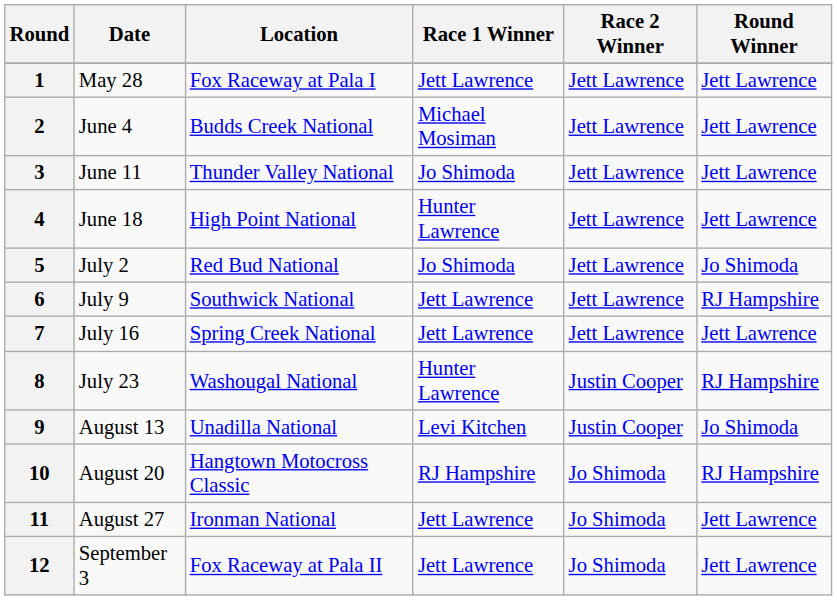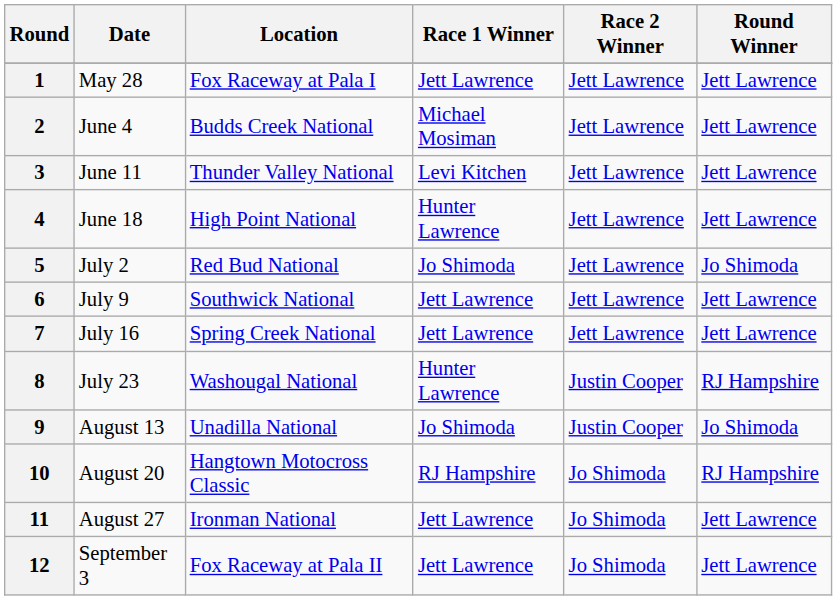 <table class="wikitable" style="font-size: 95%;">
 <tr>
 <th align=center>Round</th>
 <th align=center>Date</th>
 <th align=center>Location</th>
 <th align=center>Race 1 Winner</th>
 <th align=center>Race 2 Winner</th>
 <th align=center>Round Winner</th>
 </tr>
 <tr>
 </tr>
 <tr>
 <th>1</th>
 <td>May 28</td>
 <td> <a href='#'>Fox Raceway at Pala I</a></td>
 <td> <a href='#'>Jett Lawrence</a></td>
 <td> <a href='#'>Jett Lawrence</a></td>
 <td> <a href='#'>Jett Lawrence</a></td>
 </tr>
 <tr>
 <th>2</th>
 <td>June 4</td>
 <td> <a href='#'>Budds Creek National</a></td>
 <td> <a href='#'>Michael Mosiman</a></td>
 <td> <a href='#'>Jett Lawrence</a></td>
 <td> <a href='#'>Jett Lawrence</a></td>
 </tr>
 <tr>
 <th>3</th>
 <td>June 11</td>
 <td> <a href='#'>Thunder Valley National</a></td>
-<td> <a href='#'>Jo Shimoda</a></td>
+<td> <a href='#'>Levi Kitchen</a></td>
 <td> <a href='#'>Jett Lawrence</a></td>
 <td> <a href='#'>Jett Lawrence</a></td>
 </tr>
 <tr>
 <th>4</th>
 <td>June 18</td>
 <td> <a href='#'>High Point National</a></td>
 <td> <a href='#'>Hunter Lawrence</a></td>
 <td> <a href='#'>Jett Lawrence</a></td>
 <td> <a href='#'>Jett Lawrence</a></td>
 </tr>
 <tr>
 <th>5</th>
 <td>July 2</td>
 <td> <a href='#'>Red Bud National</a></td>
 <td> <a href='#'>Jo Shimoda</a></td>
 <td> <a href='#'>Jett Lawrence</a></td>
 <td> <a href='#'>Jo Shimoda</a></td>
 </tr>
 <tr>
 <th>6</th>
 <td>July 9</td>
 <td> <a href='#'>Southwick National</a></td>
 <td> <a href='#'>Jett Lawrence</a></td>
 <td> <a href='#'>Jett Lawrence</a></td>
-<td> <a href='#'>RJ Hampshire</a></td>
+<td> <a href='#'>Jett Lawrence</a></td>
 </tr>
 <tr>
 <th>7</th>
 <td>July 16</td>
 <td> <a href='#'>Spring Creek National</a></td>
 <td> <a href='#'>Jett Lawrence</a></td>
 <td> <a href='#'>Jett Lawrence</a></td>
 <td> <a href='#'>Jett Lawrence</a></td>
 </tr>
 <tr>
 <th>8</th>
 <td>July 23</td>
 <td> <a href='#'>Washougal National</a></td>
 <td> <a href='#'>Hunter Lawrence</a></td>
 <td> <a href='#'>Justin Cooper</a></td>
 <td> <a href='#'>RJ Hampshire</a></td>
 </tr>
 <tr>
 <th>9</th>
 <td>August 13</td>
 <td> <a href='#'>Unadilla National</a></td>
-<td> <a href='#'>Levi Kitchen</a></td>
+<td> <a href='#'>Jo Shimoda</a></td>
 <td> <a href='#'>Justin Cooper</a></td>
 <td> <a href='#'>Jo Shimoda</a></td>
 </tr>
 <tr>
 <th>10</th>
 <td>August 20</td>
 <td> <a href='#'>Hangtown Motocross Classic</a></td>
 <td> <a href='#'>RJ Hampshire</a></td>
 <td> <a href='#'>Jo Shimoda</a></td>
 <td> <a href='#'>RJ Hampshire</a></td>
 </tr>
 <tr>
 <th>11</th>
 <td>August 27</td>
 <td> <a href='#'>Ironman National</a></td>
 <td> <a href='#'>Jett Lawrence</a></td>
 <td> <a href='#'>Jo Shimoda</a></td>
 <td> <a href='#'>Jett Lawrence</a></td>
 </tr>
 <tr>
 <th>12</th>
 <td>September 3</td>
 <td> <a href='#'>Fox Raceway at Pala II</a></td>
 <td> <a href='#'>Jett Lawrence</a></td>
 <td> <a href='#'>Jo Shimoda</a></td>
 <td> <a href='#'>Jett Lawrence</a></td>
 </tr>
 </table>
